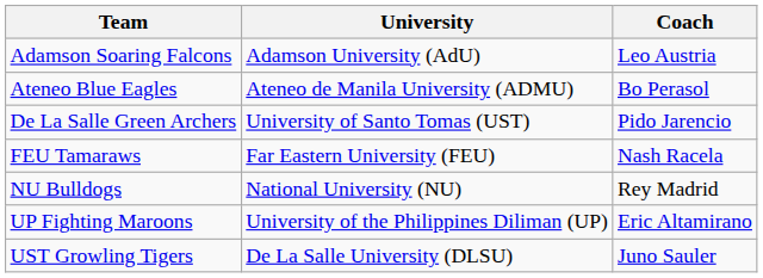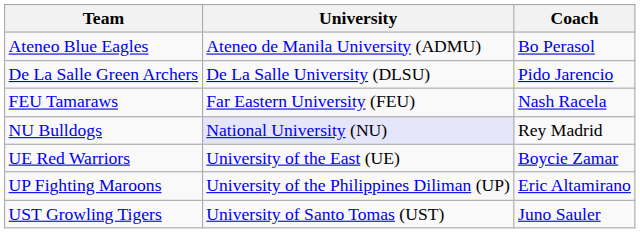 <table class="wikitable">
 <tr>
 <th>Team</th>
 <th>University</th>
 <th>Coach</th>
-</tr>
-<tr>
-<td><a href='#'>Adamson Soaring Falcons</a></td>
-<td><a href='#'>Adamson University</a> (AdU)</td>
-<td><a href='#'>Leo Austria</a></td>
 </tr>
 <tr>
 <td><a href='#'>Ateneo Blue Eagles</a></td>
 <td><a href='#'>Ateneo de Manila University</a> (ADMU)</td>
 <td><a href='#'>Bo Perasol</a></td>
 </tr>
 <tr>
 <td><a href='#'>De La Salle Green Archers</a></td>
-<td><a href='#'>University of Santo Tomas</a> (UST)</td>
+<td><a href='#'>De La Salle University</a> (DLSU)</td>
 <td><a href='#'>Pido Jarencio</a></td>
 </tr>
 <tr>
 <td><a href='#'>FEU Tamaraws</a></td>
 <td><a href='#'>Far Eastern University</a> (FEU)</td>
 <td><a href='#'>Nash Racela</a></td>
 </tr>
 <tr>
 <td><a href='#'>NU Bulldogs</a></td>
-<td><a href='#'>National University</a> (NU)</td>
+<td style="background: lavender;"><a href='#'>National University</a> (NU)</td>
 <td>Rey Madrid</td>
+</tr>
+<tr>
+<td><a href='#'>UE Red Warriors</a></td>
+<td><a href='#'>University of the East</a> (UE)</td>
+<td><a href='#'>Boycie Zamar</a></td>
 </tr>
 <tr>
 <td><a href='#'>UP Fighting Maroons</a></td>
 <td><a href='#'>University of the Philippines Diliman</a> (UP)</td>
 <td><a href='#'>Eric Altamirano</a></td>
 </tr>
 <tr>
 <td><a href='#'>UST Growling Tigers</a></td>
-<td><a href='#'>De La Salle University</a> (DLSU)</td>
+<td><a href='#'>University of Santo Tomas</a> (UST)</td>
 <td><a href='#'>Juno Sauler</a></td>
 </tr>
 </table>
